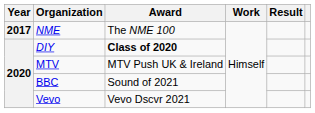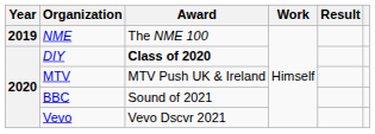 <table class="wikitable mw-collapsible">
 <tr>
 <th>Year</th>
 <th>Organization</th>
 <th>Award</th>
 <th>Work</th>
 <th>Result</th>
 <th></th>
 </tr>
 <tr>
-<th scope="row">2017</th>
+<th scope="row">2019</th>
 <td><em><a href='#'>NME</a></em></td>
 <td>The <em>NME 100</em></td>
 <td rowspan="5">Himself</td>
 <td></td>
 <td></td>
 </tr>
 <tr>
 <th scope="row" rowspan="4">2020</th>
 <td><em><a href='#'>DIY</a></em></td>
 <td><strong>Class of 2020</strong></td>
 <td></td>
 <td></td>
 </tr>
 <tr>
 <td><a href='#'>MTV</a></td>
 <td>MTV Push UK & Ireland</td>
 <td></td>
 <td></td>
 </tr>
 <tr>
 <td><a href='#'>BBC</a></td>
 <td>Sound of 2021</td>
 <td></td>
 <td></td>
 </tr>
 <tr>
 <td><a href='#'>Vevo</a></td>
 <td>Vevo Dscvr 2021</td>
 <td></td>
 <td></td>
 </tr>
 </table>
